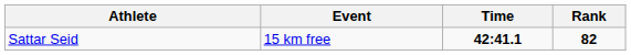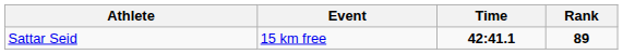 <table class="wikitable" width="50%" style="text-align:center; font-size:90%">
 <tr>
 <th width="35%">Athlete</th>
 <th width="25%">Event</th>
 <th width="15%">Time</th>
 <th width="10%">Rank</th>
 </tr>
 <tr>
 <td align="left"><a href='#'>Sattar Seid</a></td>
 <td align="left"><a href='#'>15 km free</a></td>
 <td><strong>42:41.1</strong></td>
-<td><strong>82</strong></td>
+<td><strong>89</strong></td>
 </tr>
 </table>
